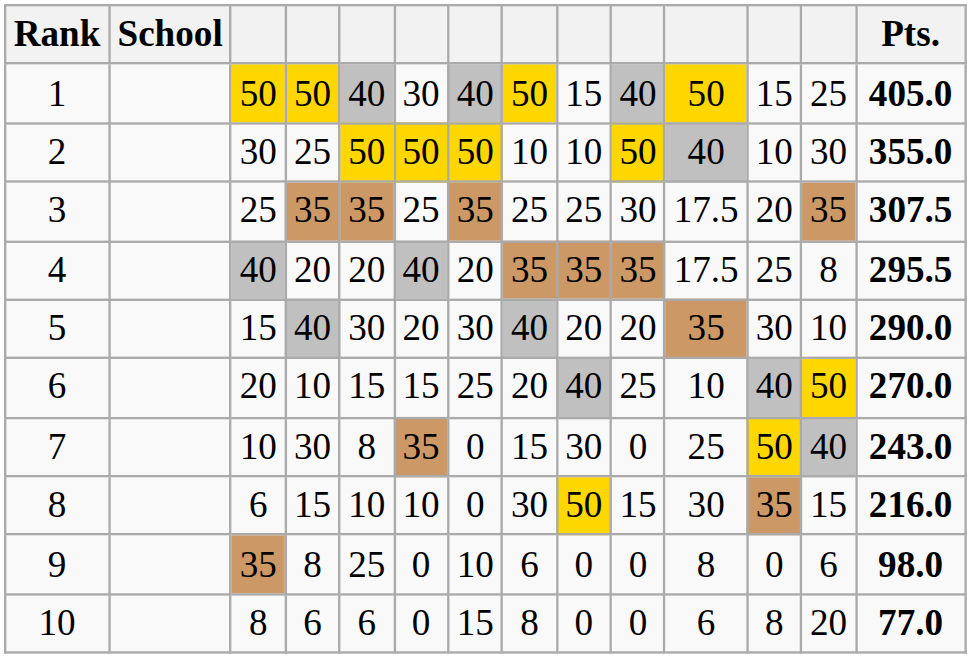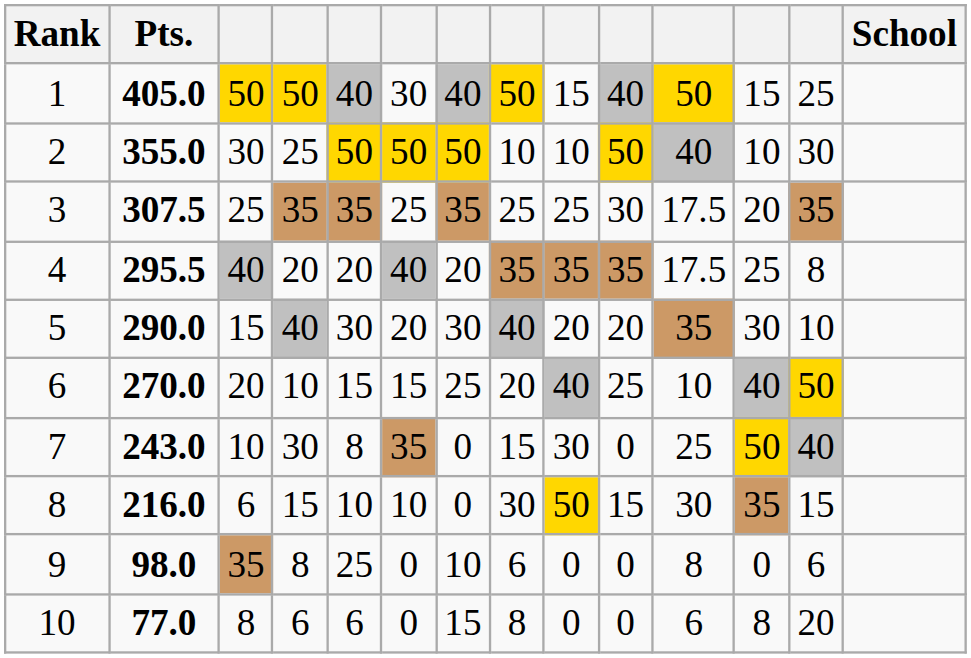 <table class=wikitable style="text-align:center;">
 <tr>
 <th>Rank</th>
-<th>School</th>
+<th width=40px>Pts.</th>
 <th></th>
 <th></th>
 <th></th>
 <th></th>
 <th></th>
 <th></th>
 <th></th>
 <th></th>
 <th></th>
 <th></th>
 <th></th>
-<th width=40px>Pts.</th>
+<th>School</th>
 </tr>
 <tr>
 <td>1</td>
-<td align=left></td>
+<td><strong>405.0</strong></td>
 <td bgcolor=gold>50</td>
 <td bgcolor=gold>50</td>
 <td bgcolor=silver>40</td>
 <td>30</td>
 <td bgcolor=silver>40</td>
 <td bgcolor=gold>50</td>
 <td>15</td>
 <td bgcolor=silver>40</td>
 <td bgcolor=gold>50</td>
 <td>15</td>
 <td>25</td>
-<td><strong>405.0</strong></td>
+<td align=left></td>
 </tr>
 <tr>
 <td>2</td>
-<td align=left></td>
+<td><strong>355.0</strong></td>
 <td>30</td>
 <td>25</td>
 <td bgcolor=gold>50</td>
 <td bgcolor=gold>50</td>
 <td bgcolor=gold>50</td>
 <td>10</td>
 <td>10</td>
 <td bgcolor=gold>50</td>
 <td bgcolor=silver>40</td>
 <td>10</td>
 <td>30</td>
-<td><strong>355.0</strong></td>
+<td align=left></td>
 </tr>
 <tr>
 <td>3</td>
-<td align=left></td>
+<td><strong>307.5</strong></td>
 <td>25</td>
 <td bgcolor=#cc9966>35</td>
 <td bgcolor=#cc9966>35</td>
 <td>25</td>
 <td bgcolor=#cc9966>35</td>
 <td>25</td>
 <td>25</td>
 <td>30</td>
 <td>17.5</td>
 <td>20</td>
 <td bgcolor=#cc9966>35</td>
-<td><strong>307.5</strong></td>
+<td align=left></td>
 </tr>
 <tr>
 <td>4</td>
-<td align=left></td>
+<td><strong>295.5</strong></td>
 <td bgcolor=silver>40</td>
 <td>20</td>
 <td>20</td>
 <td bgcolor=silver>40</td>
 <td>20</td>
 <td bgcolor=#cc9966>35</td>
 <td bgcolor=#cc9966>35</td>
 <td bgcolor=#cc9966>35</td>
 <td>17.5</td>
 <td>25</td>
 <td>8</td>
-<td><strong>295.5</strong></td>
+<td align=left></td>
 </tr>
 <tr>
 <td>5</td>
-<td align=left></td>
+<td><strong>290.0</strong></td>
 <td>15</td>
 <td bgcolor=silver>40</td>
 <td>30</td>
 <td>20</td>
 <td>30</td>
 <td bgcolor=silver>40</td>
 <td>20</td>
 <td>20</td>
 <td bgcolor=#cc9966>35</td>
 <td>30</td>
 <td>10</td>
-<td><strong>290.0</strong></td>
+<td align=left></td>
 </tr>
 <tr>
 <td>6</td>
-<td align=left></td>
+<td><strong>270.0</strong></td>
 <td>20</td>
 <td>10</td>
 <td>15</td>
 <td>15</td>
 <td>25</td>
 <td>20</td>
 <td bgcolor=silver>40</td>
 <td>25</td>
 <td>10</td>
 <td bgcolor=silver>40</td>
 <td bgcolor=gold>50</td>
-<td><strong>270.0</strong></td>
+<td align=left></td>
 </tr>
 <tr>
 <td>7</td>
-<td align=left></td>
+<td><strong>243.0</strong></td>
 <td>10</td>
 <td>30</td>
 <td>8</td>
 <td bgcolor=#cc9966>35</td>
 <td>0</td>
 <td>15</td>
 <td>30</td>
 <td>0</td>
 <td>25</td>
 <td bgcolor=gold>50</td>
 <td bgcolor=silver>40</td>
-<td><strong>243.0</strong></td>
+<td align=left></td>
 </tr>
 <tr>
 <td>8</td>
-<td align=left></td>
+<td><strong>216.0</strong></td>
 <td>6</td>
 <td>15</td>
 <td>10</td>
 <td>10</td>
 <td>0</td>
 <td>30</td>
 <td bgcolor=gold>50</td>
 <td>15</td>
 <td>30</td>
 <td bgcolor=#cc9966>35</td>
 <td>15</td>
-<td><strong>216.0</strong></td>
+<td align=left></td>
 </tr>
 <tr>
 <td>9</td>
-<td align=left></td>
+<td><strong>98.0</strong></td>
 <td bgcolor=#cc9966>35</td>
 <td>8</td>
 <td>25</td>
 <td>0</td>
 <td>10</td>
 <td>6</td>
 <td>0</td>
 <td>0</td>
 <td>8</td>
 <td>0</td>
 <td>6</td>
-<td><strong>98.0</strong></td>
+<td align=left></td>
 </tr>
 <tr>
 <td>10</td>
-<td align=left></td>
+<td><strong>77.0</strong></td>
 <td>8</td>
 <td>6</td>
 <td>6</td>
 <td>0</td>
 <td>15</td>
 <td>8</td>
 <td>0</td>
 <td>0</td>
 <td>6</td>
 <td>8</td>
 <td>20</td>
-<td><strong>77.0</strong></td>
+<td align=left></td>
 </tr>
 </table>
